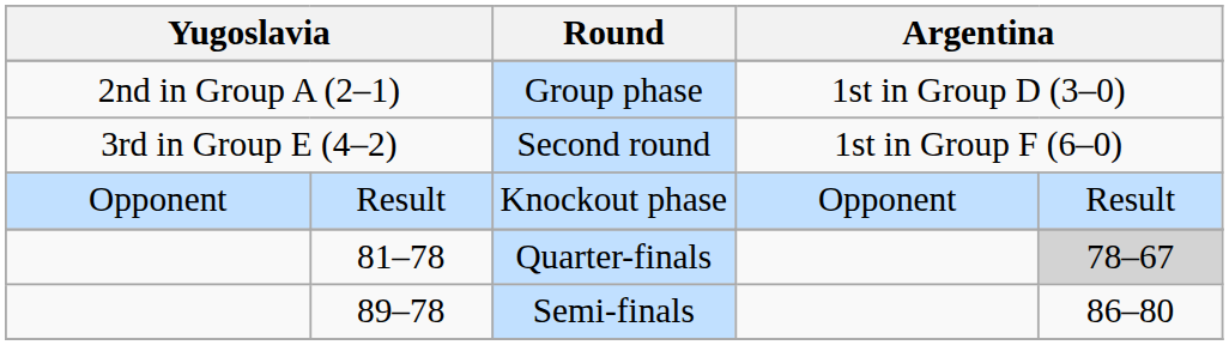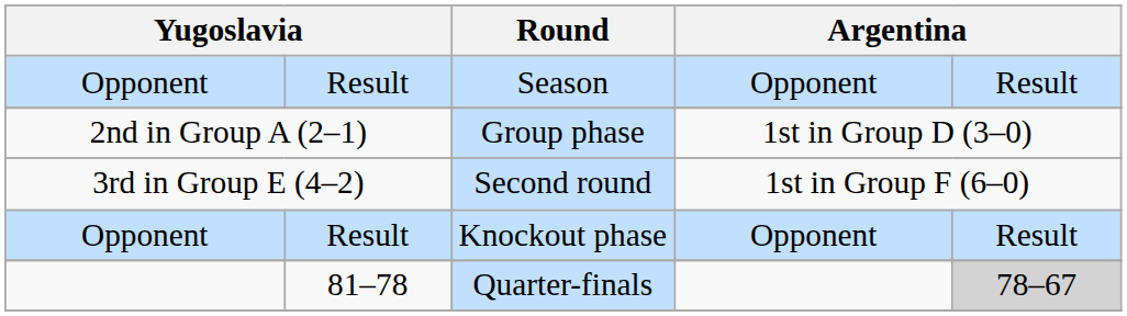 <table class="wikitable" style="text-align:center; white-space:nowrap;">
 <tr>
 <th colspan="2">Yugoslavia</th>
 <th>Round</th>
 <th colspan="2">Argentina</th>
+</tr>
+<tr style="background:#C1E0FF;">
+<td style="width:25%;">Opponent</td>
+<td style="width:15%;">Result</td>
+<td>Season</td>
+<td style="width:25%;">Opponent</td>
+<td style="width:15%;">Result</td>
 </tr>
 <tr>
 </tr>
 <tr>
 <td colspan=2>2nd in Group A (2–1)</td>
 <td style="background:#C1E0FF;">Group phase</td>
 <td colspan=2>1st in Group D (3–0)</td>
 </tr>
 <tr>
 <td colspan=2>3rd in Group E (4–2)</td>
 <td style="background:#C1E0FF;">Second round</td>
 <td colspan=2>1st in Group F (6–0)</td>
 </tr>
 <tr style="background:#C1E0FF;">
 <td style="width:25%;">Opponent</td>
 <td style="width:15%;">Result</td>
 <td>Knockout phase</td>
 <td style="width:25%;">Opponent</td>
 <td style="width:15%;">Result</td>
 </tr>
 <tr>
 </tr>
 <tr>
 <td style="text-align:left;"></td>
 <td>81–78</td>
 <td style="background:#C1E0FF;">Quarter-finals</td>
 <td style="text-align:left;"></td>
 <td style="background: lightgrey;">78–67</td>
 </tr>
 <tr>
-<td style="text-align:left;"></td>
-<td>89–78</td>
-<td style="background:#C1E0FF;">Semi-finals</td>
-<td style="text-align:left;"></td>
-<td>86–80</td>
-</tr>
-<tr>
 </tr>
 </table>
